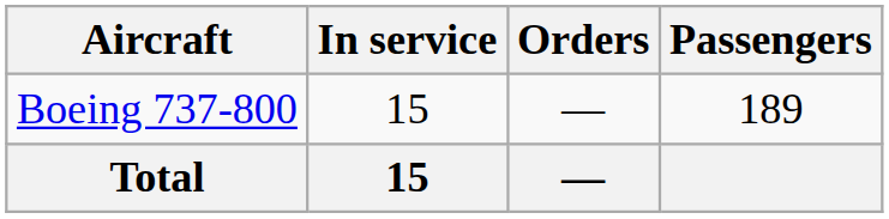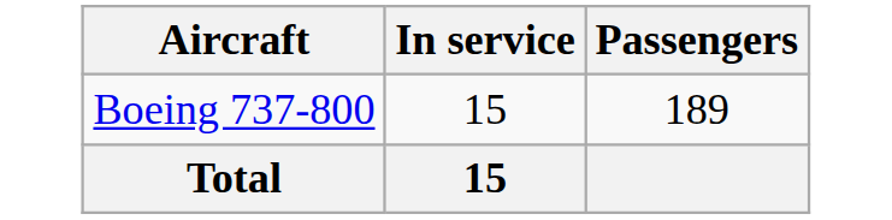 <table class="wikitable" style="margin:1em auto; border-collapse:collapse;text-align:center">
 <tr>
 <th>Aircraft</th>
 <th>In service</th>
-<th>Orders</th>
 <th>Passengers</th>
 </tr>
 <tr>
 <td><a href='#'>Boeing 737-800</a></td>
 <td>15</td>
-<td>—</td>
 <td>189</td>
 </tr>
 <tr>
 <th>Total</th>
 <th>15</th>
-<th>—</th>
 <th></th>
 </tr>
 </table>
